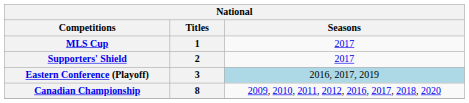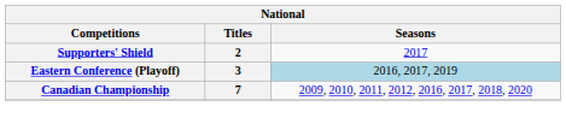 <table class="wikitable">
 <tr>
 <th colspan="3">National</th>
 </tr>
 <tr>
 <th style="width:260px">Competitions</th>
 <th style="width:80px">Titles</th>
 <th style="width:380px">Seasons</th>
-</tr>
-<tr>
-<th style="text-align:center"><a href='#'>MLS Cup</a></th>
-<th>1</th>
-<td style="text-align:center"><a href='#'>2017</a></td>
 </tr>
 <tr>
 <th style="text-align:center"><a href='#'>Supporters' Shield</a></th>
 <th>2</th>
 <td style="text-align:center"><a href='#'>2017</a></td>
 </tr>
 <tr>
 <th style="text-align:center"><a href='#'>Eastern Conference</a> (Playoff)</th>
 <th>3</th>
 <td style="background: lightblue; text-align:center">2016, 2017, 2019</td>
 </tr>
 <tr>
 <th style="text-align:center"><a href='#'>Canadian Championship</a></th>
-<th>8</th>
+<th>7</th>
 <td style="text-align:center"><a href='#'>2009</a>, <a href='#'>2010</a>, <a href='#'>2011</a>, <a href='#'>2012</a>, <a href='#'>2016</a>, <a href='#'>2017</a>, <a href='#'>2018</a>, <a href='#'>2020</a></td>
 </tr>
 <tr>
 </tr>
 </table>
